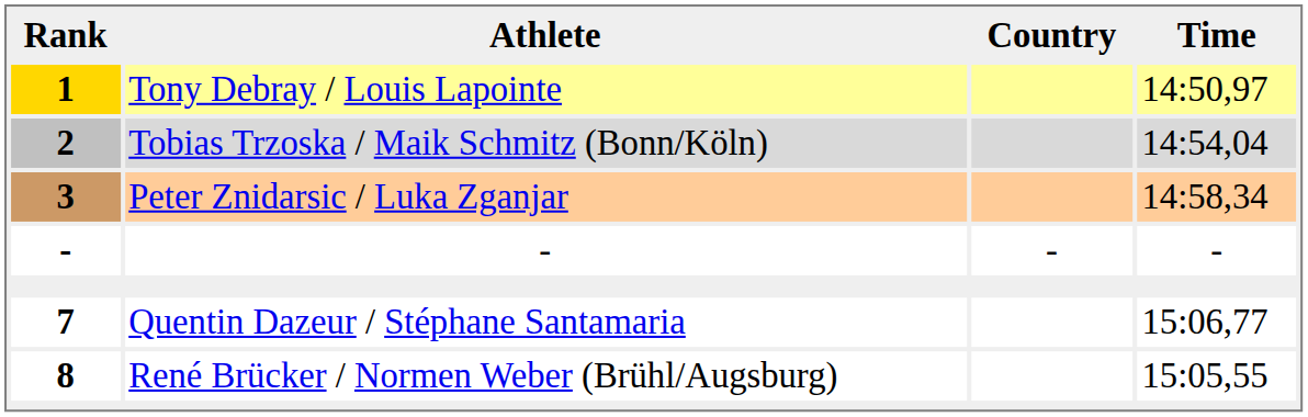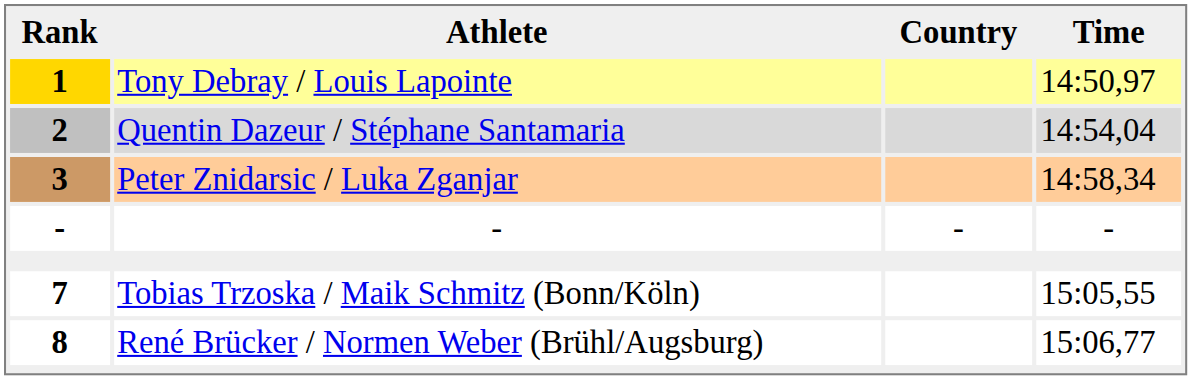 <table style="border-style:solid; border-width:1px; border-color:#808080; background-color:#EFEFEF;" cellpadding="2" cellspacing="2" width="580">
 <tr>
 <th>Rank</th>
 <th>Athlete</th>
 <th>Country</th>
 <th>Time</th>
 </tr>
 <tr align="center" bgcolor="#FFFF99" valign="top">
 <th style="background:#ffd700;">1</th>
 <td align="left"><a href='#'>Tony Debray</a> / <a href='#'>Louis Lapointe</a></td>
 <td align="left"></td>
 <td align="left">14:50,97</td>
 </tr>
 <tr align="center" bgcolor="#D9D9D9" valign="top">
 <th style="background:#c0c0c0;">2</th>
-<td align="left"><a href='#'>Tobias Trzoska</a> / <a href='#'>Maik Schmitz</a> (Bonn/Köln)</td>
+<td align="left"><a href='#'>Quentin Dazeur</a> / <a href='#'>Stéphane Santamaria</a></td>
 <td align="left"></td>
 <td align="left">14:54,04</td>
 </tr>
 <tr align="center" bgcolor="#FFCC99" valign="top">
 <th style="background:#cc9966;">3</th>
 <td align="left"><a href='#'>Peter Znidarsic</a> / <a href='#'>Luka Zganjar</a></td>
 <td align="left"></td>
 <td align="left">14:58,34</td>
 </tr>
 <tr align="center" bgcolor="#FFFFFF" valign="top">
 <th>-</th>
 <td>-</td>
 <td>-</td>
 <td>-</td>
 </tr>
 <tr>
 </tr>
 <tr>
 </tr>
 <tr>
 </tr>
 <tr>
 </tr>
 <tr align="center" bgcolor="#FFFFFF" valign="top">
 <th>7</th>
-<td align="left"><a href='#'>Quentin Dazeur</a> / <a href='#'>Stéphane Santamaria</a></td>
+<td align="left"><a href='#'>Tobias Trzoska</a> / <a href='#'>Maik Schmitz</a> (Bonn/Köln)</td>
 <td align="left"></td>
-<td align="left">15:06,77</td>
+<td align="left">15:05,55</td>
 </tr>
 <tr align="center" bgcolor="#FFFFFF" valign="top">
 <th>8</th>
 <td align="left"><a href='#'>René Brücker</a> / <a href='#'>Normen Weber</a> (Brühl/Augsburg)</td>
 <td align="left"></td>
-<td align="left">15:05,55</td>
+<td align="left">15:06,77</td>
 </tr>
 <tr align="center" bgcolor="#FFFFFF" valign="top">
 </tr>
 </table>
